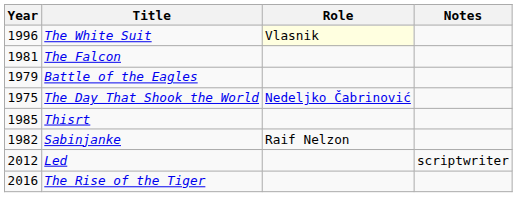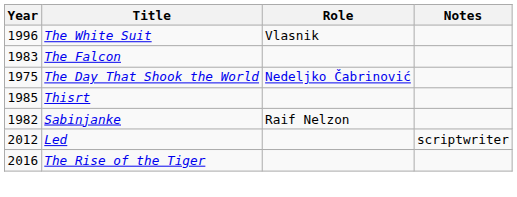 <table class="wikitable sortable">
 <tr>
 <th>Year</th>
 <th>Title</th>
 <th>Role</th>
 <th class="unsortable">Notes</th>
 </tr>
 <tr>
 <td>1996</td>
 <td><em><a href='#'>The White Suit</a></em></td>
-<td style="background: lightyellow;">Vlasnik</td>
+<td>Vlasnik</td>
 <td></td>
 </tr>
 <tr>
-<td>1981</td>
+<td>1983</td>
 <td><em><a href='#'>The Falcon</a></em></td>
-<td></td>
-<td></td>
-</tr>
-<tr>
-<td>1979</td>
-<td><em><a href='#'>Battle of the Eagles</a></em></td>
 <td></td>
 <td></td>
 </tr>
 <tr>
 <td>1975</td>
 <td><em><a href='#'>The Day That Shook the World</a></em></td>
 <td><a href='#'>Nedeljko Čabrinović</a></td>
 <td></td>
 </tr>
 <tr>
 <td>1985</td>
 <td><em><a href='#'>Thisrt</a></em></td>
 <td></td>
 <td></td>
 </tr>
 <tr>
 <td>1982</td>
 <td><em><a href='#'>Sabinjanke</a></em></td>
 <td>Raif Nelzon</td>
 <td></td>
 </tr>
 <tr>
 <td>2012</td>
 <td><em><a href='#'>Led</a></em></td>
 <td></td>
 <td>scriptwriter</td>
 </tr>
 <tr>
 <td>2016</td>
 <td><em><a href='#'>The Rise of the Tiger</a></em></td>
 <td></td>
 <td></td>
 </tr>
 </table>
